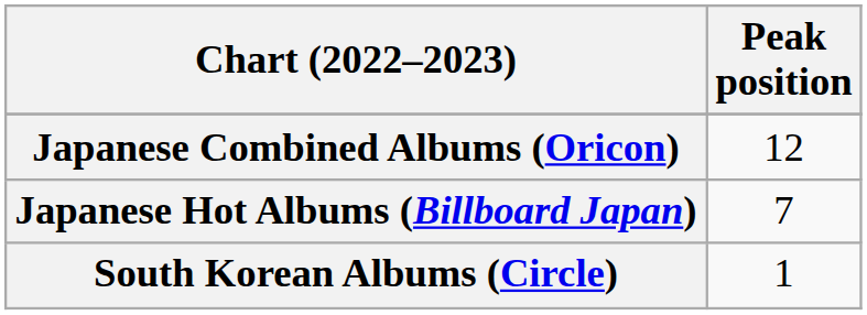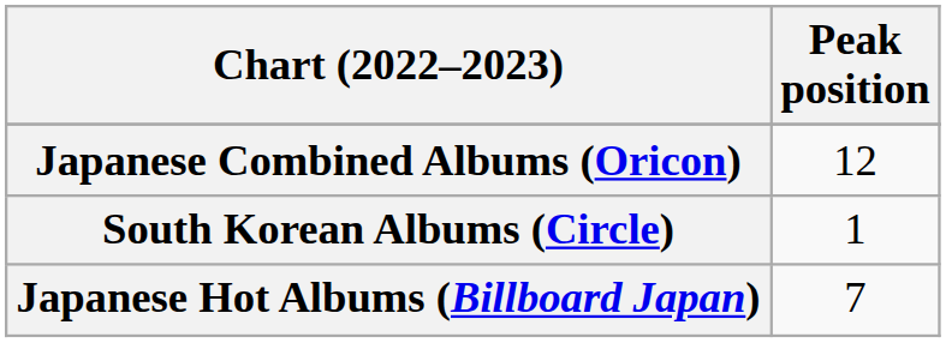 <table class="wikitable sortable plainrowheaders" style="text-align:center">
 <tr>
 <th scope="col">Chart (2022–2023)</th>
 <th scope="col">Peak<br>position</th>
 </tr>
 <tr>
 </tr>
 <tr>
 <th scope="row">Japanese Combined Albums (<a href='#'>Oricon</a>)</th>
 <td>12</td>
 </tr>
 <tr>
+<th scope="row">South Korean Albums (<a href='#'>Circle</a>)</th>
+<td>1</td>
+</tr>
+<tr>
 <th scope="row">Japanese Hot Albums (<em><a href='#'>Billboard Japan</a></em>)</th>
 <td>7</td>
 </tr>
-<tr>
-<th scope="row">South Korean Albums (<a href='#'>Circle</a>)</th>
-<td>1</td>
-</tr>
 </table>
